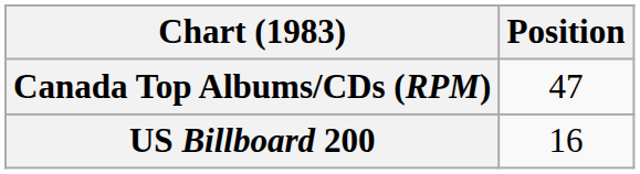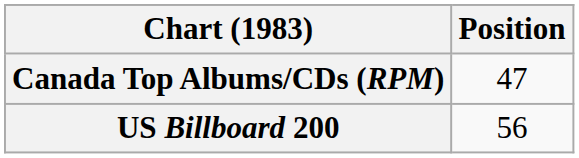 <table class="wikitable sortable plainrowheaders" style="text-align:center">
 <tr>
 <th scope="col">Chart (1983)</th>
 <th scope="col">Position</th>
 </tr>
 <tr>
 <th scope="row">Canada Top Albums/CDs (<em>RPM</em>)</th>
 <td>47</td>
 </tr>
 <tr>
 <th scope="row">US <em>Billboard</em> 200</th>
-<td>16</td>
+<td>56</td>
 </tr>
 </table>
